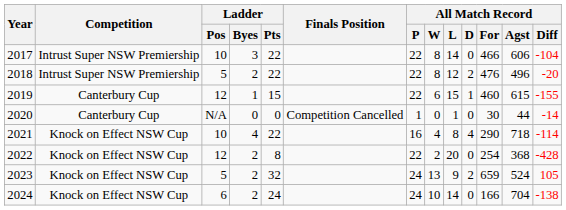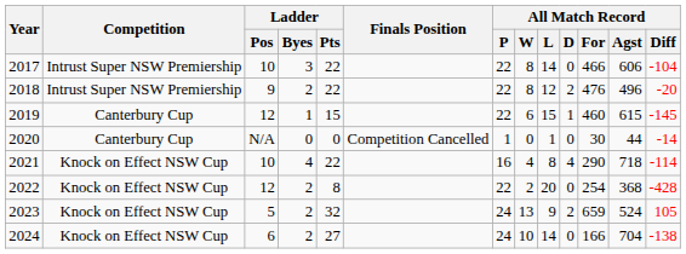 <table class="wikitable" width="auto" style="text-align: right">
 <tr>
 <th rowspan=2>Year</th>
 <th rowspan=2>Competition</th>
 <th colspan=3>Ladder</th>
 <th rowspan=2>Finals Position</th>
 <th colspan=7>All Match Record</th>
 </tr>
 <tr>
 <th>Pos</th>
 <th>Byes</th>
 <th>Pts</th>
 <th>P</th>
 <th>W</th>
 <th>L</th>
 <th>D</th>
 <th>For</th>
 <th>Agst</th>
 <th>Diff</th>
 </tr>
 <tr>
 <td>2017</td>
 <td align=center>Intrust Super NSW Premiership</td>
 <td>10</td>
 <td>3</td>
 <td>22</td>
 <td align=left></td>
 <td>22</td>
 <td>8</td>
 <td>14</td>
 <td>0</td>
 <td>466</td>
 <td>606</td>
 <td style="color:red;">-104</td>
 </tr>
 <tr>
 <td>2018</td>
 <td align=center>Intrust Super NSW Premiership</td>
-<td>5</td>
+<td>9</td>
 <td>2</td>
 <td>22</td>
 <td align=left></td>
 <td>22</td>
 <td>8</td>
 <td>12</td>
 <td>2</td>
 <td>476</td>
 <td>496</td>
 <td style="color:red;">-20</td>
 </tr>
 <tr>
 <td>2019</td>
 <td align=center>Canterbury Cup</td>
 <td>12</td>
 <td>1</td>
 <td>15</td>
 <td align=left></td>
 <td>22</td>
 <td>6</td>
 <td>15</td>
 <td>1</td>
 <td>460</td>
 <td>615</td>
-<td style="color:red;">-155</td>
+<td style="color:red;">-145</td>
 </tr>
 <tr>
 <td>2020</td>
 <td align=center>Canterbury Cup</td>
 <td>N/A</td>
 <td>0</td>
 <td>0</td>
 <td align=left>Competition Cancelled</td>
 <td>1</td>
 <td>0</td>
 <td>1</td>
 <td>0</td>
 <td>30</td>
 <td>44</td>
 <td style="color:red;">-14</td>
 </tr>
 <tr>
 <td>2021</td>
 <td align=center>Knock on Effect NSW Cup</td>
 <td>10</td>
 <td>4</td>
 <td>22</td>
 <td align=left></td>
 <td>16</td>
 <td>4</td>
 <td>8</td>
 <td>4</td>
 <td>290</td>
 <td>718</td>
 <td Style="color:red;">-114</td>
 </tr>
 <tr>
 <td>2022</td>
 <td align=center>Knock on Effect NSW Cup</td>
 <td>12</td>
 <td>2</td>
 <td>8</td>
 <td align=left></td>
 <td>22</td>
 <td>2</td>
 <td>20</td>
 <td>0</td>
 <td>254</td>
 <td>368</td>
 <td Style="color:red;">-428</td>
 </tr>
 <tr>
 <td>2023</td>
 <td align=center>Knock on Effect NSW Cup</td>
 <td>5</td>
 <td>2</td>
 <td>32</td>
 <td align=left></td>
 <td>24</td>
 <td>13</td>
 <td>9</td>
 <td>2</td>
 <td>659</td>
 <td>524</td>
 <td Style="color:red;">105</td>
 </tr>
 <tr>
 <td>2024</td>
 <td align=center>Knock on Effect NSW Cup</td>
 <td>6</td>
 <td>2</td>
-<td>24</td>
+<td>27</td>
 <td align=left></td>
 <td>24</td>
 <td>10</td>
 <td>14</td>
 <td>0</td>
 <td>166</td>
 <td>704</td>
 <td Style="color:red;">-138</td>
 </tr>
 </table>
